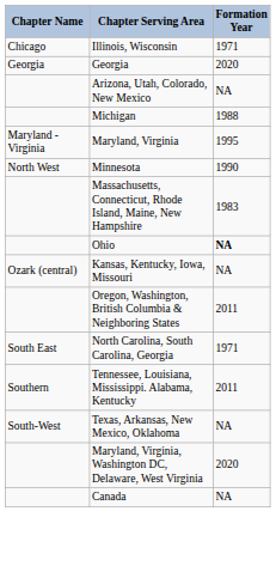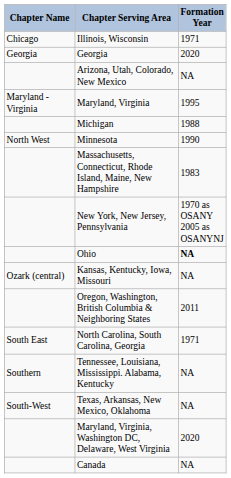 <table class="wikitable" style="font-size:90%">
 <tr>
 <th style="background:#b0c4de; width:100px;">Chapter Name</th>
 <th style="background:#b0c4de; width:150px;">Chapter Serving Area</th>
 <th style="background:#b0c4de; width:50px;">Formation Year</th>
 </tr>
 <tr>
 <td>Chicago</td>
 <td>Illinois, Wisconsin</td>
 <td>1971</td>
 </tr>
 <tr>
 <td>Georgia</td>
 <td>Georgia</td>
 <td>2020</td>
 </tr>
 <tr>
 <td></td>
 <td>Arizona, Utah, Colorado, New Mexico</td>
 <td>NA</td>
 </tr>
 <tr>
+<td>Maryland - Virginia</td>
+<td>Maryland, Virginia</td>
+<td>1995</td>
+</tr>
+<tr>
 <td></td>
 <td>Michigan</td>
 <td>1988</td>
-</tr>
-<tr>
-<td>Maryland - Virginia</td>
-<td>Maryland, Virginia</td>
-<td>1995</td>
 </tr>
 <tr>
 <td>North West</td>
 <td>Minnesota</td>
 <td>1990</td>
 </tr>
 <tr>
 <td></td>
 <td>Massachusetts, Connecticut, Rhode Island, Maine, New Hampshire</td>
 <td>1983</td>
+</tr>
+<tr>
+<td></td>
+<td>New York, New Jersey, Pennsylvania</td>
+<td>1970 as OSANY 2005 as OSANYNJ</td>
 </tr>
 <tr>
 <td></td>
 <td>Ohio</td>
 <td><strong>NA</strong></td>
 </tr>
 <tr>
 <td>Ozark (central)</td>
 <td>Kansas, Kentucky, Iowa, Missouri</td>
 <td>NA</td>
 </tr>
 <tr>
 <td></td>
 <td>Oregon, Washington, British Columbia & Neighboring States</td>
 <td>2011</td>
 </tr>
 <tr>
 <td>South East</td>
 <td>North Carolina, South Carolina, Georgia</td>
 <td>1971</td>
 </tr>
 <tr>
 <td>Southern</td>
 <td>Tennessee, Louisiana, Mississippi. Alabama, Kentucky</td>
-<td>2011</td>
+<td>NA</td>
 </tr>
 <tr>
 <td>South-West</td>
 <td>Texas, Arkansas, New Mexico, Oklahoma</td>
 <td>NA</td>
 </tr>
 <tr>
 <td></td>
 <td>Maryland, Virginia, Washington DC, Delaware, West Virginia</td>
 <td>2020</td>
 </tr>
 <tr>
 <td></td>
 <td>Canada</td>
 <td>NA</td>
 </tr>
 </table>
